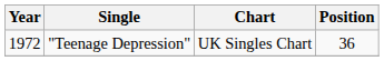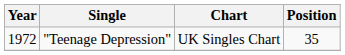 <table class="wikitable">
 <tr>
 <th>Year</th>
 <th>Single</th>
 <th>Chart</th>
 <th>Position</th>
 </tr>
 <tr>
 <td rowspan="1">1972</td>
 <td rowspan="1">"Teenage Depression"</td>
 <td>UK Singles Chart</td>
-<td align="center">36</td>
+<td align="center">35</td>
 </tr>
 <tr>
 </tr>
 </table>
